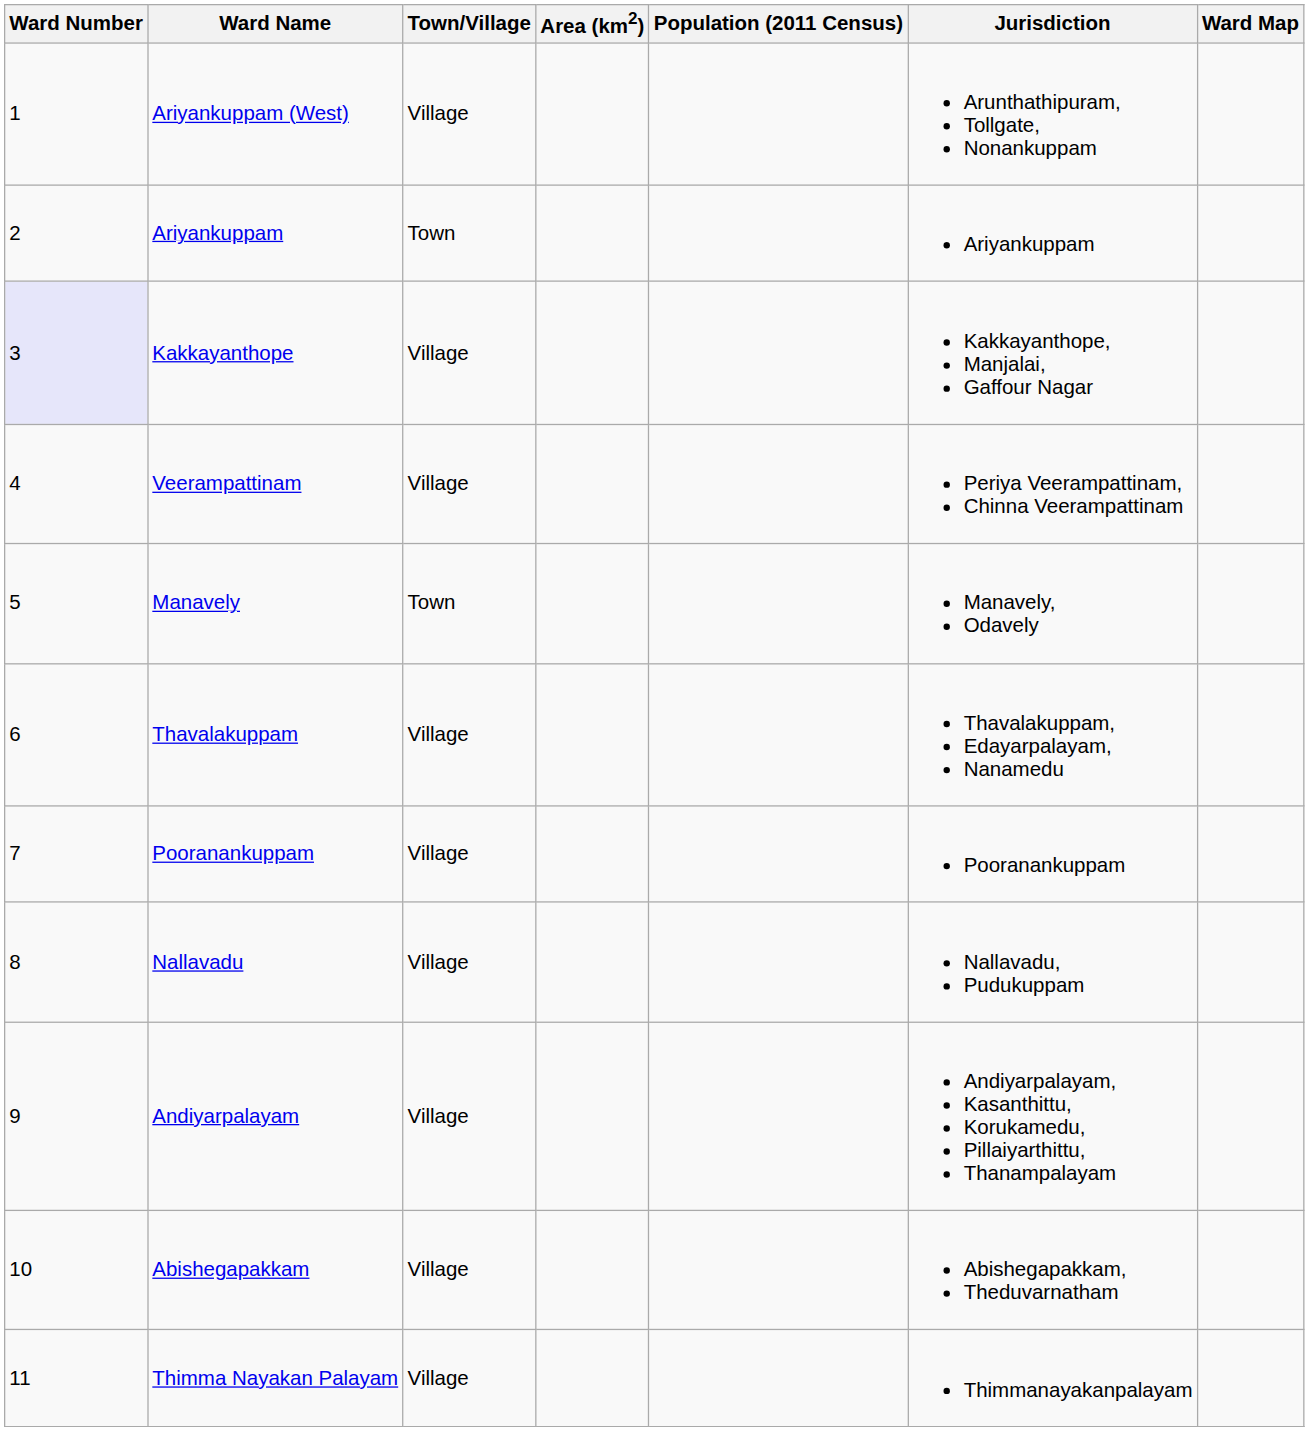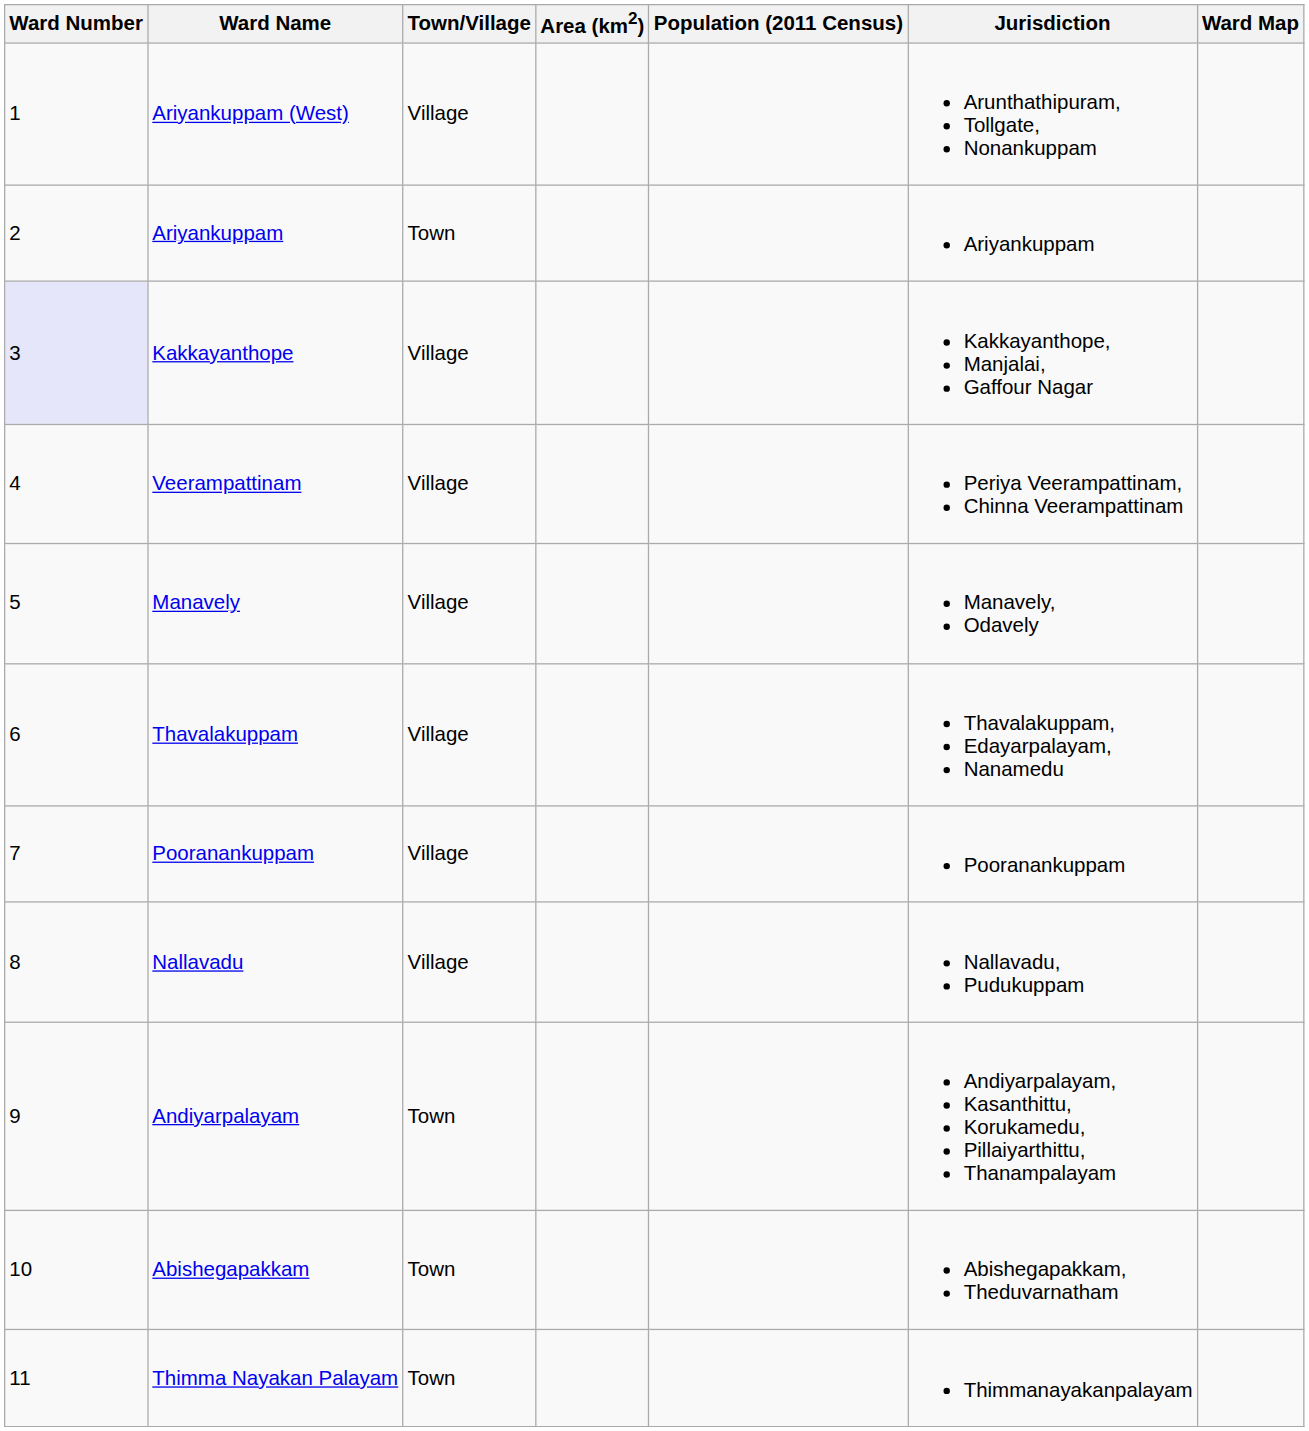 <table class="wikitable sortable">
 <tr>
 <th>Ward Number</th>
 <th>Ward Name</th>
 <th>Town/Village</th>
 <th>Area (km<sup>2</sup>)</th>
 <th>Population (2011 Census)</th>
 <th>Jurisdiction</th>
 <th>Ward Map</th>
 </tr>
 <tr>
 <td>1</td>
 <td><a href='#'>Ariyankuppam (West)</a></td>
 <td>Village</td>
 <td></td>
 <td></td>
 <td align="left"><br><ul><li>Arunthathipuram,</li><li>Tollgate,</li><li>Nonankuppam</li></ul></td>
 <td></td>
 </tr>
 <tr>
 <td>2</td>
 <td><a href='#'>Ariyankuppam</a></td>
 <td>Town</td>
 <td></td>
 <td></td>
 <td align="left"><br><ul><li>Ariyankuppam</li></ul></td>
 <td></td>
 </tr>
 <tr>
 <td style="background: lavender;">3</td>
 <td><a href='#'>Kakkayanthope</a></td>
 <td>Village</td>
 <td></td>
 <td></td>
 <td align="left"><br><ul><li>Kakkayanthope,</li><li>Manjalai,</li><li>Gaffour Nagar</li></ul></td>
 <td></td>
 </tr>
 <tr>
 <td>4</td>
 <td><a href='#'>Veerampattinam</a></td>
 <td>Village</td>
 <td></td>
 <td></td>
 <td align="left"><br><ul><li>Periya Veerampattinam,</li><li>Chinna Veerampattinam</li></ul></td>
 <td></td>
 </tr>
 <tr>
 <td>5</td>
 <td><a href='#'>Manavely</a></td>
-<td>Town</td>
+<td>Village</td>
 <td></td>
 <td></td>
 <td align="left"><br><ul><li>Manavely,</li><li>Odavely</li></ul></td>
 <td></td>
 </tr>
 <tr>
 <td>6</td>
 <td><a href='#'>Thavalakuppam</a></td>
 <td>Village</td>
 <td></td>
 <td></td>
 <td align="left"><br><ul><li>Thavalakuppam,</li><li>Edayarpalayam,</li><li>Nanamedu</li></ul></td>
 <td></td>
 </tr>
 <tr>
 <td>7</td>
 <td><a href='#'>Pooranankuppam</a></td>
 <td>Village</td>
 <td></td>
 <td></td>
 <td align="left"><br><ul><li>Pooranankuppam</li></ul></td>
 <td></td>
 </tr>
 <tr>
 <td>8</td>
 <td><a href='#'>Nallavadu</a></td>
 <td>Village</td>
 <td></td>
 <td></td>
 <td align="left"><br><ul><li>Nallavadu,</li><li>Pudukuppam</li></ul></td>
 <td></td>
 </tr>
 <tr>
 <td>9</td>
 <td><a href='#'>Andiyarpalayam</a></td>
-<td>Village</td>
+<td>Town</td>
 <td></td>
 <td></td>
 <td align="left"><br><ul><li>Andiyarpalayam,</li><li>Kasanthittu,</li><li>Korukamedu,</li><li>Pillaiyarthittu,</li><li>Thanampalayam</li></ul></td>
 <td></td>
 </tr>
 <tr>
 <td>10</td>
 <td><a href='#'>Abishegapakkam</a></td>
-<td>Village</td>
+<td>Town</td>
 <td></td>
 <td></td>
 <td align="left"><br><ul><li>Abishegapakkam,</li><li>Theduvarnatham</li></ul></td>
 <td></td>
 </tr>
 <tr>
 <td>11</td>
 <td><a href='#'>Thimma Nayakan Palayam</a></td>
-<td>Village</td>
+<td>Town</td>
 <td></td>
 <td></td>
 <td align="left"><br><ul><li>Thimmanayakanpalayam</li></ul></td>
 <td></td>
 </tr>
 <tr>
 </tr>
 </table>
